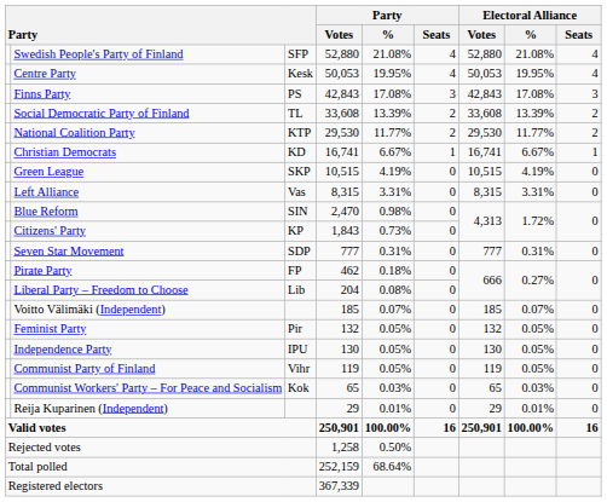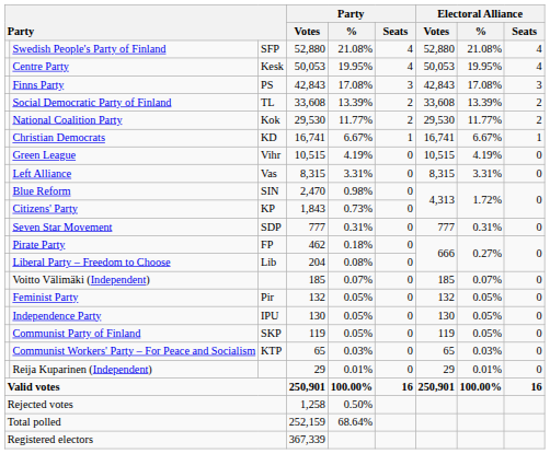 <table class="wikitable" border="1" style="text-align:right;">
 <tr>
 <th style="text-align:left;" valign=bottom rowspan=2 colspan=3>Party</th>
 <th colspan=3>Party</th>
 <th colspan=3>Electoral Alliance</th>
 </tr>
 <tr>
 <th align=center valign=bottom width="50">Votes</th>
 <th align=center valign=bottom width="50">%</th>
 <th align=center valign=bottom width="50">Seats</th>
 <th align=center valign=bottom width="50">Votes</th>
 <th align=center valign=bottom width="50">%</th>
 <th align=center valign=bottom width="50">Seats</th>
 </tr>
 <tr>
 <td></td>
 <td align=left><a href='#'>Swedish People's Party of Finland</a></td>
 <td align=left>SFP</td>
 <td>52,880</td>
 <td>21.08%</td>
 <td>4</td>
 <td>52,880</td>
 <td>21.08%</td>
 <td>4</td>
 </tr>
 <tr>
 <td></td>
 <td align=left><a href='#'>Centre Party</a></td>
 <td align=left>Kesk</td>
 <td>50,053</td>
 <td>19.95%</td>
 <td>4</td>
 <td>50,053</td>
 <td>19.95%</td>
 <td>4</td>
 </tr>
 <tr>
 <td></td>
 <td align=left><a href='#'>Finns Party</a></td>
 <td align=left>PS</td>
 <td>42,843</td>
 <td>17.08%</td>
 <td>3</td>
 <td>42,843</td>
 <td>17.08%</td>
 <td>3</td>
 </tr>
 <tr>
 <td></td>
 <td align=left style="white-space: nowrap;"><a href='#'>Social Democratic Party of Finland</a></td>
 <td align=left>TL</td>
 <td>33,608</td>
 <td>13.39%</td>
 <td>2</td>
 <td>33,608</td>
 <td>13.39%</td>
 <td>2</td>
 </tr>
 <tr>
 <td></td>
 <td align=left><a href='#'>National Coalition Party</a></td>
-<td align=left>KTP</td>
+<td align=left>Kok</td>
 <td>29,530</td>
 <td>11.77%</td>
 <td>2</td>
 <td>29,530</td>
 <td>11.77%</td>
 <td>2</td>
 </tr>
 <tr>
 <td></td>
 <td align=left><a href='#'>Christian Democrats</a></td>
 <td align=left>KD</td>
 <td>16,741</td>
 <td>6.67%</td>
 <td>1</td>
 <td>16,741</td>
 <td>6.67%</td>
 <td>1</td>
 </tr>
 <tr>
 <td></td>
 <td align=left><a href='#'>Green League</a></td>
-<td align=left>SKP</td>
+<td align=left>Vihr</td>
 <td>10,515</td>
 <td>4.19%</td>
 <td>0</td>
 <td>10,515</td>
 <td>4.19%</td>
 <td>0</td>
 </tr>
 <tr>
 <td></td>
 <td align=left><a href='#'>Left Alliance</a></td>
 <td align=left>Vas</td>
 <td>8,315</td>
 <td>3.31%</td>
 <td>0</td>
 <td>8,315</td>
 <td>3.31%</td>
 <td>0</td>
 </tr>
 <tr>
 <td></td>
 <td align=left><a href='#'>Blue Reform</a></td>
 <td align=left>SIN</td>
 <td>2,470</td>
 <td>0.98%</td>
 <td>0</td>
 <td rowspan=2>4,313</td>
 <td rowspan=2>1.72%</td>
 <td rowspan=2>0</td>
 </tr>
 <tr>
 <td></td>
 <td align=left><a href='#'>Citizens' Party</a></td>
 <td align=left>KP</td>
 <td>1,843</td>
 <td>0.73%</td>
 <td>0</td>
 </tr>
 <tr>
 <td></td>
 <td align=left><a href='#'>Seven Star Movement</a></td>
 <td align=left>SDP</td>
 <td>777</td>
 <td>0.31%</td>
 <td>0</td>
 <td>777</td>
 <td>0.31%</td>
 <td>0</td>
 </tr>
 <tr>
 <td></td>
 <td align=left><a href='#'>Pirate Party</a></td>
 <td align=left>FP</td>
 <td>462</td>
 <td>0.18%</td>
 <td>0</td>
 <td rowspan=2>666</td>
 <td rowspan=2>0.27%</td>
 <td rowspan=2>0</td>
 </tr>
 <tr>
 <td></td>
 <td align=left><a href='#'>Liberal Party – Freedom to Choose</a></td>
 <td align=left>Lib</td>
 <td>204</td>
 <td>0.08%</td>
 <td>0</td>
 </tr>
 <tr>
 <td></td>
 <td align=left>Voitto Välimäki (<a href='#'>Independent</a>)</td>
 <td align=left></td>
 <td>185</td>
 <td>0.07%</td>
 <td>0</td>
 <td>185</td>
 <td>0.07%</td>
 <td>0</td>
 </tr>
 <tr>
 <td></td>
 <td align=left><a href='#'>Feminist Party</a></td>
 <td align=left>Pir</td>
 <td>132</td>
 <td>0.05%</td>
 <td>0</td>
 <td>132</td>
 <td>0.05%</td>
 <td>0</td>
 </tr>
 <tr>
 <td></td>
 <td align=left><a href='#'>Independence Party</a></td>
 <td align=left>IPU</td>
 <td>130</td>
 <td>0.05%</td>
 <td>0</td>
 <td>130</td>
 <td>0.05%</td>
 <td>0</td>
 </tr>
 <tr>
 <td></td>
 <td align=left><a href='#'>Communist Party of Finland</a></td>
-<td align=left>Vihr</td>
+<td align=left>SKP</td>
 <td>119</td>
 <td>0.05%</td>
 <td>0</td>
 <td>119</td>
 <td>0.05%</td>
 <td>0</td>
 </tr>
 <tr>
 <td></td>
 <td align=left><a href='#'>Communist Workers' Party – For Peace and Socialism</a></td>
-<td align=left>Kok</td>
+<td align=left>KTP</td>
 <td>65</td>
 <td>0.03%</td>
 <td>0</td>
 <td>65</td>
 <td>0.03%</td>
 <td>0</td>
 </tr>
 <tr>
 <td></td>
 <td align=left>Reija Kuparinen (<a href='#'>Independent</a>)</td>
 <td align=left></td>
 <td>29</td>
 <td>0.01%</td>
 <td>0</td>
 <td>29</td>
 <td>0.01%</td>
 <td>0</td>
 </tr>
 <tr style="font-weight:bold">
 <td align=left colspan=3>Valid votes</td>
 <td>250,901</td>
 <td>100.00%</td>
 <td>16</td>
 <td>250,901</td>
 <td>100.00%</td>
 <td>16</td>
 </tr>
 <tr>
 <td align=left colspan=3>Rejected votes</td>
 <td>1,258</td>
 <td>0.50%</td>
 <td></td>
 <td></td>
 <td></td>
 <td></td>
 </tr>
 <tr>
 <td align=left colspan=3>Total polled</td>
 <td>252,159</td>
 <td>68.64%</td>
 <td></td>
 <td></td>
 <td></td>
 <td></td>
 </tr>
 <tr>
 <td align=left colspan=3>Registered electors</td>
 <td>367,339</td>
 <td></td>
 <td></td>
 <td></td>
 <td></td>
 <td></td>
 </tr>
 </table>
